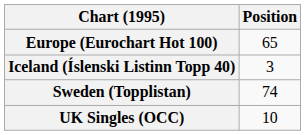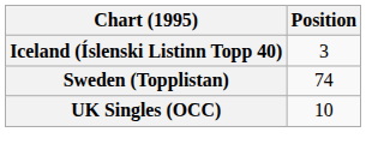 <table class="wikitable sortable plainrowheaders" style="text-align:center">
 <tr>
 <th scope="col">Chart (1995)</th>
 <th scope="col">Position</th>
-</tr>
-<tr>
-<th scope="row">Europe (Eurochart Hot 100)</th>
-<td>65</td>
 </tr>
 <tr>
 <th scope="row">Iceland (Íslenski Listinn Topp 40)</th>
 <td>3</td>
 </tr>
 <tr>
 <th scope="row">Sweden (Topplistan)</th>
 <td>74</td>
 </tr>
 <tr>
 <th scope="row">UK Singles (OCC)</th>
 <td>10</td>
 </tr>
 </table>
